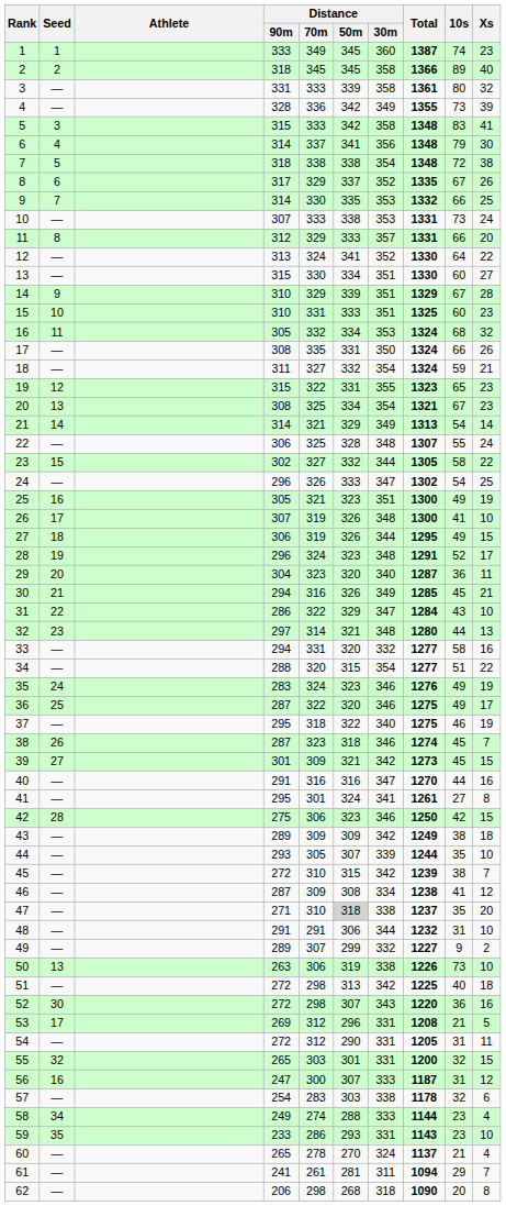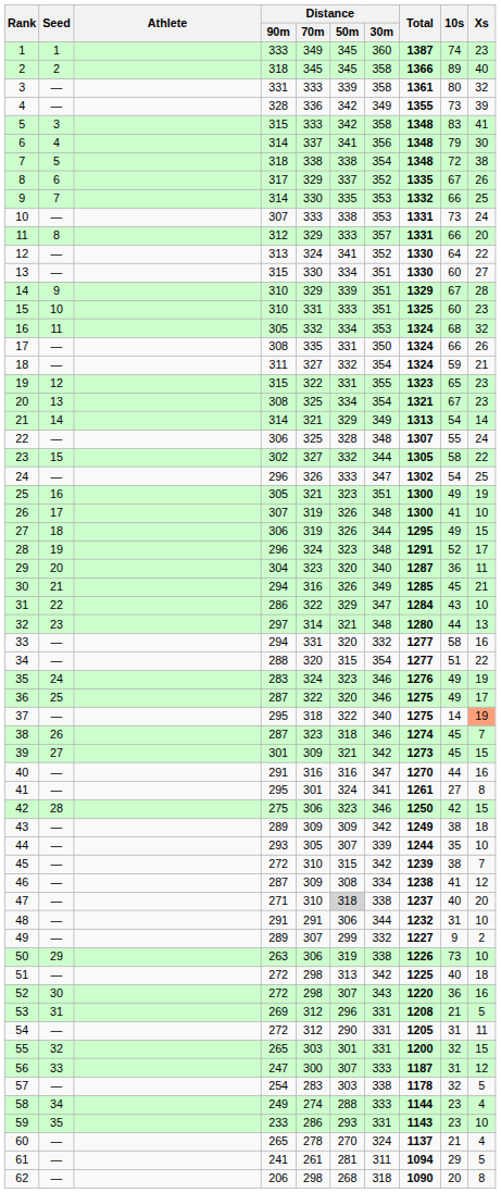 <table class="wikitable" style="text-align:center">
 <tr>
 <th rowspan=2 width=40>Rank</th>
 <th rowspan=2 width=40>Seed</th>
 <th rowspan=2 width=250>Athlete</th>
 <th colspan=4>Distance</th>
 <th rowspan=2 width=50>Total</th>
 <th rowspan=2 width=30>10s</th>
 <th rowspan=2 width=30>Xs</th>
 </tr>
 <tr>
 <th width=40>90m</th>
 <th width=40>70m</th>
 <th width=40>50m</th>
 <th width=40>30m</th>
 </tr>
 <tr bgcolor="ccffcc">
 <td>1</td>
 <td>1</td>
 <td align=left></td>
 <td>333</td>
 <td>349</td>
 <td>345</td>
 <td>360</td>
 <td><strong>1387</strong></td>
 <td>74</td>
 <td>23</td>
 </tr>
 <tr bgcolor="ccffcc">
 <td>2</td>
 <td>2</td>
 <td align=left></td>
 <td>318</td>
 <td>345</td>
 <td>345</td>
 <td>358</td>
 <td><strong>1366</strong></td>
 <td>89</td>
 <td>40</td>
 </tr>
 <tr>
 <td>3</td>
 <td>—</td>
 <td align=left></td>
 <td>331</td>
 <td>333</td>
 <td>339</td>
 <td>358</td>
 <td><strong>1361</strong></td>
 <td>80</td>
 <td>32</td>
 </tr>
 <tr>
 <td>4</td>
 <td>—</td>
 <td align=left></td>
 <td>328</td>
 <td>336</td>
 <td>342</td>
 <td>349</td>
 <td><strong>1355</strong></td>
 <td>73</td>
 <td>39</td>
 </tr>
 <tr bgcolor="ccffcc">
 <td>5</td>
 <td>3</td>
 <td align=left></td>
 <td>315</td>
 <td>333</td>
 <td>342</td>
 <td>358</td>
 <td><strong>1348</strong></td>
 <td>83</td>
 <td>41</td>
 </tr>
 <tr bgcolor="ccffcc">
 <td>6</td>
 <td>4</td>
 <td align=left></td>
 <td>314</td>
 <td>337</td>
 <td>341</td>
 <td>356</td>
 <td><strong>1348</strong></td>
 <td>79</td>
 <td>30</td>
 </tr>
 <tr bgcolor="ccffcc">
 <td>7</td>
 <td>5</td>
 <td align=left></td>
 <td>318</td>
 <td>338</td>
 <td>338</td>
 <td>354</td>
 <td><strong>1348</strong></td>
 <td>72</td>
 <td>38</td>
 </tr>
 <tr bgcolor="ccffcc">
 <td>8</td>
 <td>6</td>
 <td align=left></td>
 <td>317</td>
 <td>329</td>
 <td>337</td>
 <td>352</td>
 <td><strong>1335</strong></td>
 <td>67</td>
 <td>26</td>
 </tr>
 <tr bgcolor="ccffcc">
 <td>9</td>
 <td>7</td>
 <td align=left></td>
 <td>314</td>
 <td>330</td>
 <td>335</td>
 <td>353</td>
 <td><strong>1332</strong></td>
 <td>66</td>
 <td>25</td>
 </tr>
 <tr>
 <td>10</td>
 <td>—</td>
 <td align=left></td>
 <td>307</td>
 <td>333</td>
 <td>338</td>
 <td>353</td>
 <td><strong>1331</strong></td>
 <td>73</td>
 <td>24</td>
 </tr>
 <tr bgcolor="ccffcc">
 <td>11</td>
 <td>8</td>
 <td align=left></td>
 <td>312</td>
 <td>329</td>
 <td>333</td>
 <td>357</td>
 <td><strong>1331</strong></td>
 <td>66</td>
 <td>20</td>
 </tr>
 <tr>
 <td>12</td>
 <td>—</td>
 <td align=left></td>
 <td>313</td>
 <td>324</td>
 <td>341</td>
 <td>352</td>
 <td><strong>1330</strong></td>
 <td>64</td>
 <td>22</td>
 </tr>
 <tr>
 <td>13</td>
 <td>—</td>
 <td align=left></td>
 <td>315</td>
 <td>330</td>
 <td>334</td>
 <td>351</td>
 <td><strong>1330</strong></td>
 <td>60</td>
 <td>27</td>
 </tr>
 <tr bgcolor="ccffcc">
 <td>14</td>
 <td>9</td>
 <td align=left></td>
 <td>310</td>
 <td>329</td>
 <td>339</td>
 <td>351</td>
 <td><strong>1329</strong></td>
 <td>67</td>
 <td>28</td>
 </tr>
 <tr bgcolor="ccffcc">
 <td>15</td>
 <td>10</td>
 <td align=left></td>
 <td>310</td>
 <td>331</td>
 <td>333</td>
 <td>351</td>
 <td><strong>1325</strong></td>
 <td>60</td>
 <td>23</td>
 </tr>
 <tr bgcolor="ccffcc">
 <td>16</td>
 <td>11</td>
 <td align=left></td>
 <td>305</td>
 <td>332</td>
 <td>334</td>
 <td>353</td>
 <td><strong>1324</strong></td>
 <td>68</td>
 <td>32</td>
 </tr>
 <tr>
 <td>17</td>
 <td>—</td>
 <td align=left></td>
 <td>308</td>
 <td>335</td>
 <td>331</td>
 <td>350</td>
 <td><strong>1324</strong></td>
 <td>66</td>
 <td>26</td>
 </tr>
 <tr>
 <td>18</td>
 <td>—</td>
 <td align=left></td>
 <td>311</td>
 <td>327</td>
 <td>332</td>
 <td>354</td>
 <td><strong>1324</strong></td>
 <td>59</td>
 <td>21</td>
 </tr>
 <tr bgcolor="ccffcc">
 <td>19</td>
 <td>12</td>
 <td align=left></td>
 <td>315</td>
 <td>322</td>
 <td>331</td>
 <td>355</td>
 <td><strong>1323</strong></td>
 <td>65</td>
 <td>23</td>
 </tr>
 <tr bgcolor="ccffcc">
 <td>20</td>
 <td>13</td>
 <td align=left></td>
 <td>308</td>
 <td>325</td>
 <td>334</td>
 <td>354</td>
 <td><strong>1321</strong></td>
 <td>67</td>
 <td>23</td>
 </tr>
 <tr bgcolor="ccffcc">
 <td>21</td>
 <td>14</td>
 <td align=left></td>
 <td>314</td>
 <td>321</td>
 <td>329</td>
 <td>349</td>
 <td><strong>1313</strong></td>
 <td>54</td>
 <td>14</td>
 </tr>
 <tr>
 <td>22</td>
 <td>—</td>
 <td align=left></td>
 <td>306</td>
 <td>325</td>
 <td>328</td>
 <td>348</td>
 <td><strong>1307</strong></td>
 <td>55</td>
 <td>24</td>
 </tr>
 <tr bgcolor="ccffcc">
 <td>23</td>
 <td>15</td>
 <td align=left></td>
 <td>302</td>
 <td>327</td>
 <td>332</td>
 <td>344</td>
 <td><strong>1305</strong></td>
 <td>58</td>
 <td>22</td>
 </tr>
 <tr>
 <td>24</td>
 <td>—</td>
 <td align=left></td>
 <td>296</td>
 <td>326</td>
 <td>333</td>
 <td>347</td>
 <td><strong>1302</strong></td>
 <td>54</td>
 <td>25</td>
 </tr>
 <tr bgcolor="ccffcc">
 <td>25</td>
 <td>16</td>
 <td align=left></td>
 <td>305</td>
 <td>321</td>
 <td>323</td>
 <td>351</td>
 <td><strong>1300</strong></td>
 <td>49</td>
 <td>19</td>
 </tr>
 <tr bgcolor="ccffcc">
 <td>26</td>
 <td>17</td>
 <td align=left></td>
 <td>307</td>
 <td>319</td>
 <td>326</td>
 <td>348</td>
 <td><strong>1300</strong></td>
 <td>41</td>
 <td>10</td>
 </tr>
 <tr bgcolor="ccffcc">
 <td>27</td>
 <td>18</td>
 <td align=left></td>
 <td>306</td>
 <td>319</td>
 <td>326</td>
 <td>344</td>
 <td><strong>1295</strong></td>
 <td>49</td>
 <td>15</td>
 </tr>
 <tr bgcolor="ccffcc">
 <td>28</td>
 <td>19</td>
 <td align=left></td>
 <td>296</td>
 <td>324</td>
 <td>323</td>
 <td>348</td>
 <td><strong>1291</strong></td>
 <td>52</td>
 <td>17</td>
 </tr>
 <tr bgcolor="ccffcc">
 <td>29</td>
 <td>20</td>
 <td align=left></td>
 <td>304</td>
 <td>323</td>
 <td>320</td>
 <td>340</td>
 <td><strong>1287</strong></td>
 <td>36</td>
 <td>11</td>
 </tr>
 <tr bgcolor="ccffcc">
 <td>30</td>
 <td>21</td>
 <td align=left></td>
 <td>294</td>
 <td>316</td>
 <td>326</td>
 <td>349</td>
 <td><strong>1285</strong></td>
 <td>45</td>
 <td>21</td>
 </tr>
 <tr bgcolor="ccffcc">
 <td>31</td>
 <td>22</td>
 <td align=left></td>
 <td>286</td>
 <td>322</td>
 <td>329</td>
 <td>347</td>
 <td><strong>1284</strong></td>
 <td>43</td>
 <td>10</td>
 </tr>
 <tr bgcolor="ccffcc">
 <td>32</td>
 <td>23</td>
 <td align=left></td>
 <td>297</td>
 <td>314</td>
 <td>321</td>
 <td>348</td>
 <td><strong>1280</strong></td>
 <td>44</td>
 <td>13</td>
 </tr>
 <tr>
 <td>33</td>
 <td>—</td>
 <td align=left></td>
 <td>294</td>
 <td>331</td>
 <td>320</td>
 <td>332</td>
 <td><strong>1277</strong></td>
 <td>58</td>
 <td>16</td>
 </tr>
 <tr>
 <td>34</td>
 <td>—</td>
 <td align=left></td>
 <td>288</td>
 <td>320</td>
 <td>315</td>
 <td>354</td>
 <td><strong>1277</strong></td>
 <td>51</td>
 <td>22</td>
 </tr>
 <tr bgcolor="ccffcc">
 <td>35</td>
 <td>24</td>
 <td align=left></td>
 <td>283</td>
 <td>324</td>
 <td>323</td>
 <td>346</td>
 <td><strong>1276</strong></td>
 <td>49</td>
 <td>19</td>
 </tr>
 <tr bgcolor="ccffcc">
 <td>36</td>
 <td>25</td>
 <td align=left></td>
 <td>287</td>
 <td>322</td>
 <td>320</td>
 <td>346</td>
 <td><strong>1275</strong></td>
 <td>49</td>
 <td>17</td>
 </tr>
 <tr>
 <td>37</td>
 <td>—</td>
 <td align=left></td>
 <td>295</td>
 <td>318</td>
 <td>322</td>
 <td>340</td>
 <td><strong>1275</strong></td>
-<td>46</td>
-<td>19</td>
+<td>14</td>
+<td style="background: lightsalmon;">19</td>
 </tr>
 <tr bgcolor="ccffcc">
 <td>38</td>
 <td>26</td>
 <td align=left></td>
 <td>287</td>
 <td>323</td>
 <td>318</td>
 <td>346</td>
 <td><strong>1274</strong></td>
 <td>45</td>
 <td>7</td>
 </tr>
 <tr bgcolor="ccffcc">
 <td>39</td>
 <td>27</td>
 <td align=left></td>
 <td>301</td>
 <td>309</td>
 <td>321</td>
 <td>342</td>
 <td><strong>1273</strong></td>
 <td>45</td>
 <td>15</td>
 </tr>
 <tr>
 <td>40</td>
 <td>—</td>
 <td align=left></td>
 <td>291</td>
 <td>316</td>
 <td>316</td>
 <td>347</td>
 <td><strong>1270</strong></td>
 <td>44</td>
 <td>16</td>
 </tr>
 <tr>
 <td>41</td>
 <td>—</td>
 <td align=left></td>
 <td>295</td>
 <td>301</td>
 <td>324</td>
 <td>341</td>
 <td><strong>1261</strong></td>
 <td>27</td>
 <td>8</td>
 </tr>
 <tr bgcolor="ccffcc">
 <td>42</td>
 <td>28</td>
 <td align=left></td>
 <td>275</td>
 <td>306</td>
 <td>323</td>
 <td>346</td>
 <td><strong>1250</strong></td>
 <td>42</td>
 <td>15</td>
 </tr>
 <tr>
 <td>43</td>
 <td>—</td>
 <td align=left></td>
 <td>289</td>
 <td>309</td>
 <td>309</td>
 <td>342</td>
 <td><strong>1249</strong></td>
 <td>38</td>
 <td>18</td>
 </tr>
 <tr>
 <td>44</td>
 <td>—</td>
 <td align=left></td>
 <td>293</td>
 <td>305</td>
 <td>307</td>
 <td>339</td>
 <td><strong>1244</strong></td>
 <td>35</td>
 <td>10</td>
 </tr>
 <tr>
 <td>45</td>
 <td>—</td>
 <td align=left></td>
 <td>272</td>
 <td>310</td>
 <td>315</td>
 <td>342</td>
 <td><strong>1239</strong></td>
 <td>38</td>
 <td>7</td>
 </tr>
 <tr>
 <td>46</td>
 <td>—</td>
 <td align=left></td>
 <td>287</td>
 <td>309</td>
 <td>308</td>
 <td>334</td>
 <td><strong>1238</strong></td>
 <td>41</td>
 <td>12</td>
 </tr>
 <tr>
 <td>47</td>
 <td>—</td>
 <td align=left></td>
 <td>271</td>
 <td>310</td>
 <td style="background: lightgrey;">318</td>
 <td>338</td>
 <td><strong>1237</strong></td>
-<td>35</td>
+<td>40</td>
 <td>20</td>
 </tr>
 <tr>
 <td>48</td>
 <td>—</td>
 <td align=left></td>
 <td>291</td>
 <td>291</td>
 <td>306</td>
 <td>344</td>
 <td><strong>1232</strong></td>
 <td>31</td>
 <td>10</td>
 </tr>
 <tr>
 <td>49</td>
 <td>—</td>
 <td align=left></td>
 <td>289</td>
 <td>307</td>
 <td>299</td>
 <td>332</td>
 <td><strong>1227</strong></td>
 <td>9</td>
 <td>2</td>
 </tr>
 <tr bgcolor="ccffcc">
 <td>50</td>
-<td>13</td>
+<td>29</td>
 <td align=left></td>
 <td>263</td>
 <td>306</td>
 <td>319</td>
 <td>338</td>
 <td><strong>1226</strong></td>
 <td>73</td>
 <td>10</td>
 </tr>
 <tr>
 <td>51</td>
 <td>—</td>
 <td align=left></td>
 <td>272</td>
 <td>298</td>
 <td>313</td>
 <td>342</td>
 <td><strong>1225</strong></td>
 <td>40</td>
 <td>18</td>
 </tr>
 <tr bgcolor="ccffcc">
 <td>52</td>
 <td>30</td>
 <td align=left></td>
 <td>272</td>
 <td>298</td>
 <td>307</td>
 <td>343</td>
 <td><strong>1220</strong></td>
 <td>36</td>
 <td>16</td>
 </tr>
 <tr bgcolor="ccffcc">
 <td>53</td>
-<td>17</td>
+<td>31</td>
 <td align=left></td>
 <td>269</td>
 <td>312</td>
 <td>296</td>
 <td>331</td>
 <td><strong>1208</strong></td>
 <td>21</td>
 <td>5</td>
 </tr>
 <tr>
 <td>54</td>
 <td>—</td>
 <td align=left></td>
 <td>272</td>
 <td>312</td>
 <td>290</td>
 <td>331</td>
 <td><strong>1205</strong></td>
 <td>31</td>
 <td>11</td>
 </tr>
 <tr bgcolor="ccffcc">
 <td>55</td>
 <td>32</td>
 <td align=left></td>
 <td>265</td>
 <td>303</td>
 <td>301</td>
 <td>331</td>
 <td><strong>1200</strong></td>
 <td>32</td>
 <td>15</td>
 </tr>
 <tr bgcolor="ccffcc">
 <td>56</td>
-<td>16</td>
+<td>33</td>
 <td align=left></td>
 <td>247</td>
 <td>300</td>
 <td>307</td>
 <td>333</td>
 <td><strong>1187</strong></td>
 <td>31</td>
 <td>12</td>
 </tr>
 <tr>
 <td>57</td>
 <td>—</td>
 <td align=left></td>
 <td>254</td>
 <td>283</td>
 <td>303</td>
 <td>338</td>
 <td><strong>1178</strong></td>
 <td>32</td>
-<td>6</td>
+<td>5</td>
 </tr>
 <tr bgcolor="ccffcc">
 <td>58</td>
 <td>34</td>
 <td align=left></td>
 <td>249</td>
 <td>274</td>
 <td>288</td>
 <td>333</td>
 <td><strong>1144</strong></td>
 <td>23</td>
 <td>4</td>
 </tr>
 <tr bgcolor="ccffcc">
 <td>59</td>
 <td>35</td>
 <td align=left></td>
 <td>233</td>
 <td>286</td>
 <td>293</td>
 <td>331</td>
 <td><strong>1143</strong></td>
 <td>23</td>
 <td>10</td>
 </tr>
 <tr>
 <td>60</td>
 <td>—</td>
 <td align=left></td>
 <td>265</td>
 <td>278</td>
 <td>270</td>
 <td>324</td>
 <td><strong>1137</strong></td>
 <td>21</td>
 <td>4</td>
 </tr>
 <tr>
 <td>61</td>
 <td>—</td>
 <td align=left></td>
 <td>241</td>
 <td>261</td>
 <td>281</td>
 <td>311</td>
 <td><strong>1094</strong></td>
 <td>29</td>
-<td>7</td>
+<td>5</td>
 </tr>
 <tr>
 <td>62</td>
 <td>—</td>
 <td align=left></td>
 <td>206</td>
 <td>298</td>
 <td>268</td>
 <td>318</td>
 <td><strong>1090</strong></td>
 <td>20</td>
 <td>8</td>
 </tr>
 </table>
